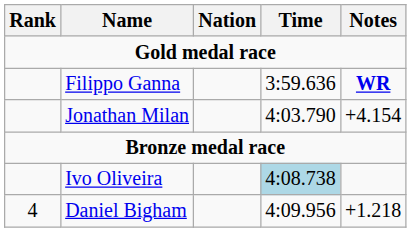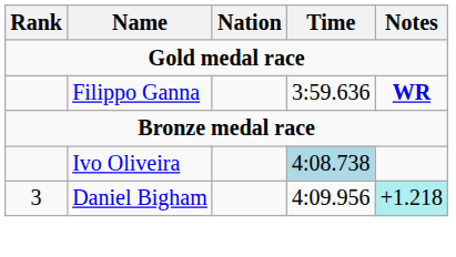 <table class="wikitable" style="text-align:center">
 <tr>
 <th>Rank</th>
 <th>Name</th>
 <th>Nation</th>
 <th>Time</th>
 <th>Notes</th>
 </tr>
 <tr>
 <td colspan=5><strong>Gold medal race</strong></td>
 </tr>
 <tr>
 <td></td>
 <td align=left><a href='#'>Filippo Ganna</a></td>
 <td align=left></td>
 <td>3:59.636</td>
 <td><strong><a href='#'>WR</a></strong></td>
 </tr>
 <tr>
-<td></td>
-<td align=left><a href='#'>Jonathan Milan</a></td>
-<td align=left></td>
-<td>4:03.790</td>
-<td>+4.154</td>
-</tr>
-<tr>
 <td colspan=5><strong>Bronze medal race</strong></td>
 </tr>
 <tr>
 <td></td>
 <td align=left><a href='#'>Ivo Oliveira</a></td>
 <td align=left></td>
 <td style="background: lightblue;">4:08.738</td>
 <td></td>
 </tr>
 <tr>
-<td>4</td>
+<td>3</td>
 <td align=left><a href='#'>Daniel Bigham</a></td>
 <td align=left></td>
 <td>4:09.956</td>
-<td>+1.218</td>
+<td style="background: paleturquoise;">+1.218</td>
 </tr>
 </table>
